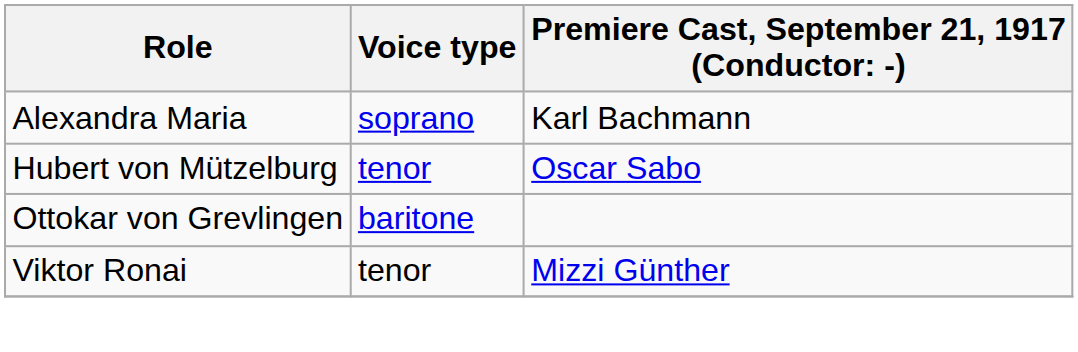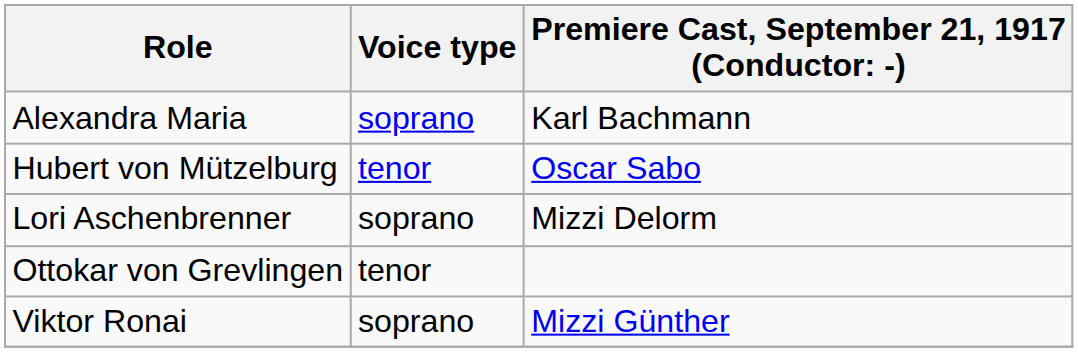 <table class="wikitable">
 <tr>
 <th>Role</th>
 <th>Voice type</th>
 <th>Premiere Cast,  September 21, 1917<br>(Conductor: -)</th>
 </tr>
 <tr>
 <td>Alexandra Maria</td>
 <td><a href='#'>soprano</a></td>
 <td>Karl Bachmann</td>
 </tr>
 <tr>
 <td>Hubert von Mützelburg</td>
 <td><a href='#'>tenor</a></td>
 <td><a href='#'>Oscar Sabo</a></td>
 </tr>
 <tr>
+<td>Lori Aschenbrenner</td>
+<td>soprano</td>
+<td>Mizzi Delorm</td>
+</tr>
+<tr>
 <td>Ottokar von Grevlingen</td>
-<td><a href='#'>baritone</a></td>
+<td>tenor</td>
 <td></td>
 </tr>
 <tr>
 <td>Viktor Ronai</td>
-<td>tenor</td>
+<td>soprano</td>
 <td><a href='#'>Mizzi Günther</a></td>
 </tr>
 <tr>
 </tr>
 </table>
